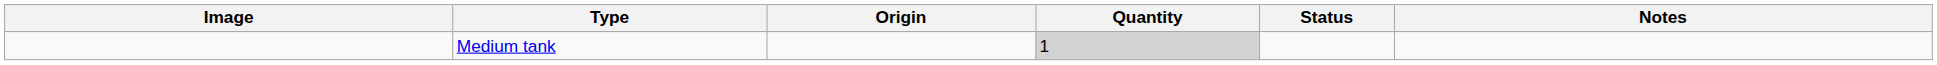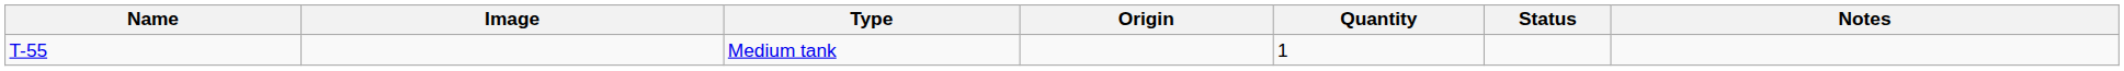 <table class="wikitable" style="width:90%;">
 <tr>
+<th width=14%>Name</th>
 <th width=20%>Image</th>
 <th width=14%>Type</th>
 <th width=12%>Origin</th>
 <th width=10%>Quantity</th>
 <th width=06%>Status</th>
 <th width=24%>Notes</th>
 </tr>
 <tr>
+<td><a href='#'>T-55</a></td>
 <td></td>
 <td><a href='#'>Medium tank</a></td>
 <td></td>
-<td style="background: lightgrey;">1</td>
+<td>1</td>
 <td></td>
 <td></td>
 </tr>
 </table>
